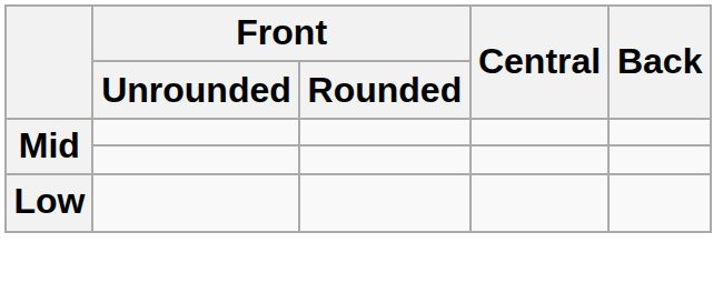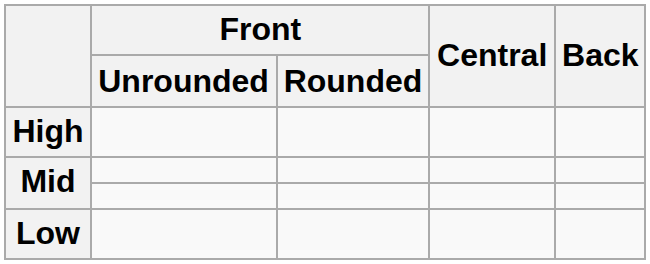 <table class="wikitable" style="text-align:center">
 <tr>
 <th rowspan="2"></th>
 <th colspan="2">Front</th>
 <th rowspan="2">Central</th>
 <th rowspan="2">Back</th>
 </tr>
 <tr>
 <th>Unrounded</th>
 <th>Rounded</th>
+</tr>
+<tr>
+<th>High</th>
+<td></td>
+<td></td>
+<td></td>
+<td></td>
 </tr>
 <tr>
 <th rowspan="2">Mid</th>
 <td></td>
 <td></td>
 <td></td>
 <td></td>
 </tr>
 <tr>
 <td></td>
 <td></td>
 <td></td>
 <td></td>
 </tr>
 <tr>
 <th>Low</th>
 <td></td>
 <td></td>
 <td></td>
 <td></td>
 </tr>
 </table>
